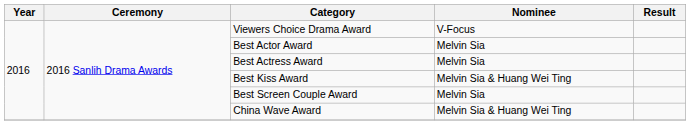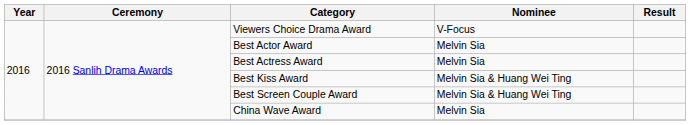 <table class="wikitable" width="83%">
 <tr>
 <th>Year</th>
 <th>Ceremony</th>
 <th>Category</th>
 <th>Nominee</th>
 <th>Result</th>
 </tr>
 <tr>
 <td rowspan=6>2016</td>
 <td rowspan=6>2016 <a href='#'>Sanlih Drama Awards</a></td>
 <td>Viewers Choice Drama Award</td>
 <td>V-Focus</td>
 <td></td>
 </tr>
 <tr>
 <td>Best Actor Award</td>
 <td>Melvin Sia</td>
 <td></td>
 </tr>
 <tr>
 <td>Best Actress Award</td>
 <td>Melvin Sia</td>
 <td></td>
 </tr>
 <tr>
 <td>Best Kiss Award</td>
 <td>Melvin Sia & Huang Wei Ting</td>
 <td></td>
 </tr>
 <tr>
 <td>Best Screen Couple Award</td>
-<td>Melvin Sia</td>
+<td>Melvin Sia & Huang Wei Ting</td>
 <td></td>
 </tr>
 <tr>
 <td>China Wave Award</td>
-<td>Melvin Sia & Huang Wei Ting</td>
+<td>Melvin Sia</td>
 <td></td>
 </tr>
 <tr>
 </tr>
 </table>
